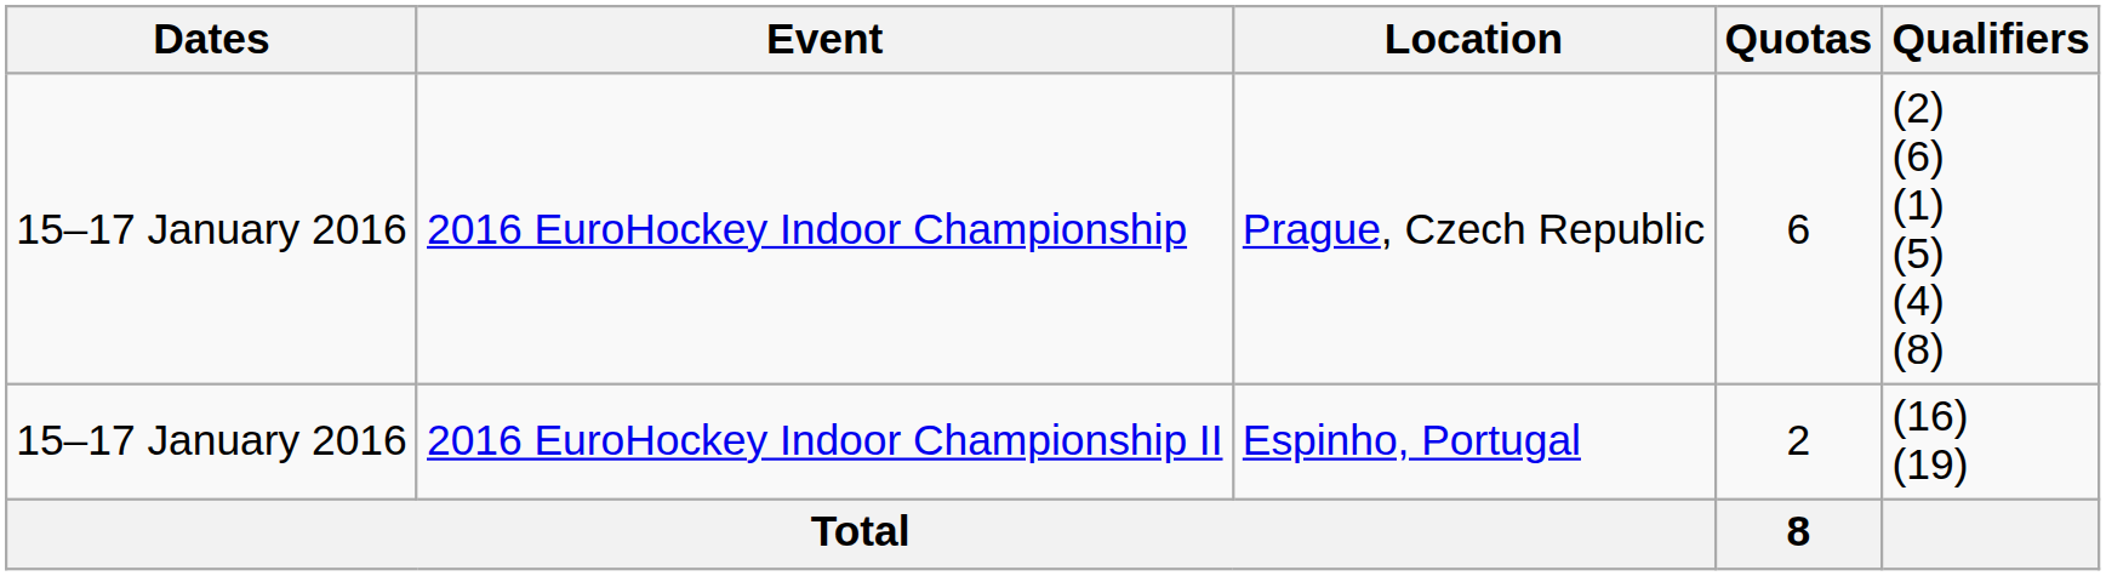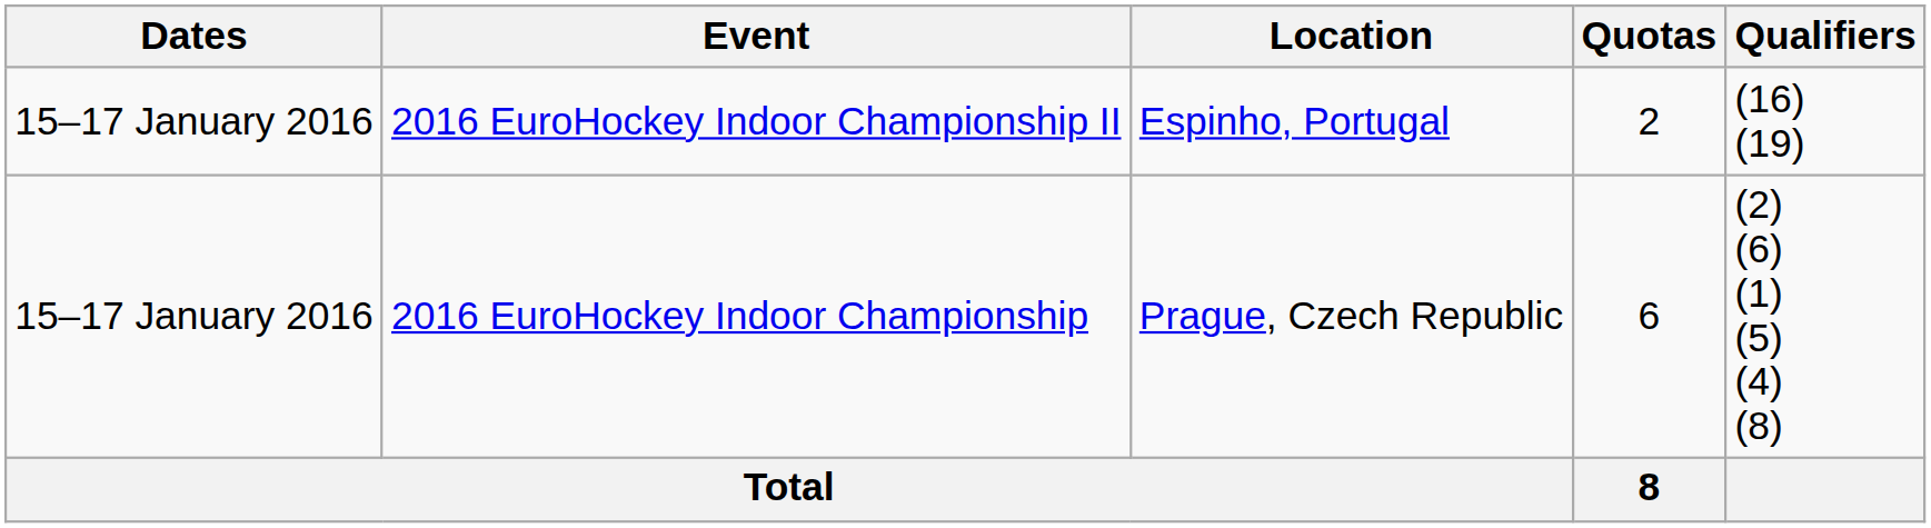 <table class="wikitable">
 <tr>
 <th>Dates</th>
 <th>Event</th>
 <th>Location</th>
 <th>Quotas</th>
 <th>Qualifiers</th>
 </tr>
 <tr>
 <td>15–17 January 2016</td>
+<td><a href='#'>2016 EuroHockey Indoor Championship II</a></td>
+<td><a href='#'>Espinho, Portugal</a></td>
+<td align=center>2</td>
+<td> (16)<br> (19)</td>
+</tr>
+<tr>
+<td>15–17 January 2016</td>
 <td><a href='#'>2016 EuroHockey Indoor Championship</a></td>
 <td><a href='#'>Prague</a>, Czech Republic</td>
 <td align=center>6</td>
 <td> (2)<br> (6)<br> (1)<br> (5)<br> (4)<br> (8)</td>
-</tr>
-<tr>
-<td>15–17 January 2016</td>
-<td><a href='#'>2016 EuroHockey Indoor Championship II</a></td>
-<td><a href='#'>Espinho, Portugal</a></td>
-<td align=center>2</td>
-<td> (16)<br> (19)</td>
 </tr>
 <tr>
 <th colspan=3>Total</th>
 <th>8</th>
 <th></th>
 </tr>
 </table>
